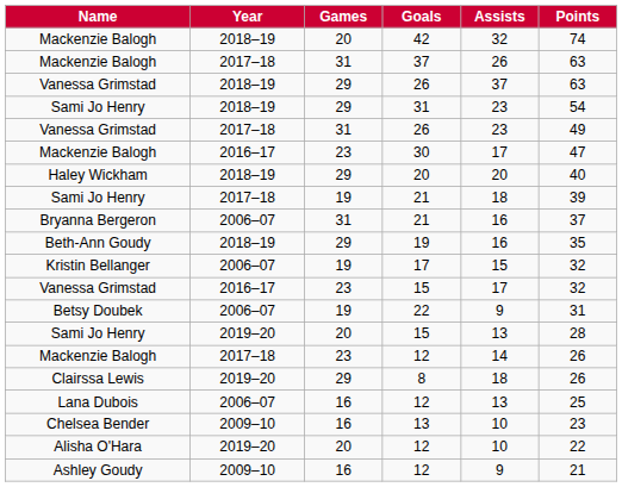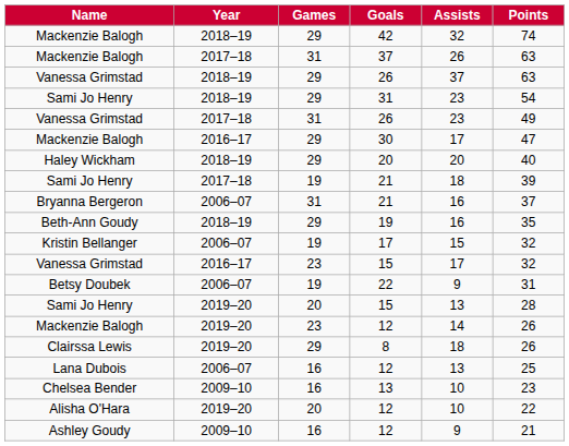 <table class="wikitable">
 <tr align="center"  style=" background:#cc0033; color:#ffffff;">
 <td ! scope="col" width="200px"><strong>Name</strong></td>
 <td ! scope="col" width="120px"><strong>Year</strong></td>
 <td ! scope="col" width="80px"><strong>Games</strong></td>
 <td ! scope="col" width="80px"><strong>Goals</strong></td>
 <td ! scope="col" width="80px"><strong>Assists</strong></td>
 <td ! scope="col" width="80px"><strong>Points</strong></td>
 </tr>
 <tr align="center" bgcolor="">
 <td>Mackenzie Balogh</td>
 <td>2018–19</td>
-<td>20</td>
+<td>29</td>
 <td>42</td>
 <td>32</td>
 <td>74</td>
 </tr>
 <tr align="center" bgcolor="">
 <td>Mackenzie Balogh</td>
 <td>2017–18</td>
 <td>31</td>
 <td>37</td>
 <td>26</td>
 <td>63</td>
 </tr>
 <tr align="center" bgcolor="">
 <td>Vanessa Grimstad</td>
 <td>2018–19</td>
 <td>29</td>
 <td>26</td>
 <td>37</td>
 <td>63</td>
 </tr>
 <tr align="center" bgcolor="">
 <td>Sami Jo Henry</td>
 <td>2018–19</td>
 <td>29</td>
 <td>31</td>
 <td>23</td>
 <td>54</td>
 </tr>
 <tr align="center" bgcolor="">
 <td>Vanessa Grimstad</td>
 <td>2017–18</td>
 <td>31</td>
 <td>26</td>
 <td>23</td>
 <td>49</td>
 </tr>
 <tr align="center" bgcolor="">
 <td>Mackenzie Balogh</td>
 <td>2016–17</td>
-<td>23</td>
+<td>29</td>
 <td>30</td>
 <td>17</td>
 <td>47</td>
 </tr>
 <tr align="center" bgcolor="">
 <td>Haley Wickham</td>
 <td>2018–19</td>
 <td>29</td>
 <td>20</td>
 <td>20</td>
 <td>40</td>
 </tr>
 <tr align="center" bgcolor="">
 <td>Sami Jo Henry</td>
 <td>2017–18</td>
 <td>19</td>
 <td>21</td>
 <td>18</td>
 <td>39</td>
 </tr>
 <tr align="center" bgcolor="">
 <td>Bryanna Bergeron</td>
 <td>2006–07</td>
 <td>31</td>
 <td>21</td>
 <td>16</td>
 <td>37</td>
 </tr>
 <tr align="center" bgcolor="">
 <td>Beth-Ann Goudy</td>
 <td>2018–19</td>
 <td>29</td>
 <td>19</td>
 <td>16</td>
 <td>35</td>
 </tr>
 <tr align="center" bgcolor="">
 <td>Kristin Bellanger</td>
 <td>2006–07</td>
 <td>19</td>
 <td>17</td>
 <td>15</td>
 <td>32</td>
 </tr>
 <tr align="center" bgcolor="">
 <td>Vanessa Grimstad</td>
 <td>2016–17</td>
 <td>23</td>
 <td>15</td>
 <td>17</td>
 <td>32</td>
 </tr>
 <tr align="center" bgcolor="">
 <td>Betsy Doubek</td>
 <td>2006–07</td>
 <td>19</td>
 <td>22</td>
 <td>9</td>
 <td>31</td>
 </tr>
 <tr align="center" bgcolor="">
 <td>Sami Jo Henry</td>
 <td>2019–20</td>
 <td>20</td>
 <td>15</td>
 <td>13</td>
 <td>28</td>
 </tr>
 <tr align="center" bgcolor="">
 <td>Mackenzie Balogh</td>
-<td>2017–18</td>
+<td>2019–20</td>
 <td>23</td>
 <td>12</td>
 <td>14</td>
 <td>26</td>
 </tr>
 <tr align="center" bgcolor="">
 <td>Clairssa Lewis</td>
 <td>2019–20</td>
 <td>29</td>
 <td>8</td>
 <td>18</td>
 <td>26</td>
 </tr>
 <tr align="center" bgcolor="">
 <td>Lana Dubois</td>
 <td>2006–07</td>
 <td>16</td>
 <td>12</td>
 <td>13</td>
 <td>25</td>
 </tr>
 <tr align="center" bgcolor="">
 <td>Chelsea Bender</td>
 <td>2009–10</td>
 <td>16</td>
 <td>13</td>
 <td>10</td>
 <td>23</td>
 </tr>
 <tr align="center" bgcolor="">
 <td>Alisha O'Hara</td>
 <td>2019–20</td>
 <td>20</td>
 <td>12</td>
 <td>10</td>
 <td>22</td>
 </tr>
 <tr align="center" bgcolor="">
 <td>Ashley Goudy</td>
 <td>2009–10</td>
 <td>16</td>
 <td>12</td>
 <td>9</td>
 <td>21</td>
 </tr>
 </table>
